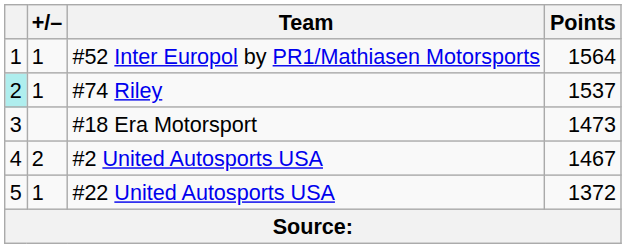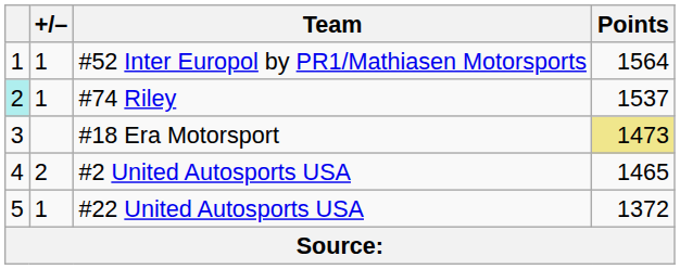 <table class="wikitable" style="font-size: 95%;">
 <tr>
 <th scope="col"></th>
 <th scope="col">+/–</th>
 <th scope="col">Team</th>
 <th scope="col">Points</th>
 </tr>
 <tr>
 <td align=center>1</td>
 <td align=left> 1</td>
 <td>#52 <a href='#'>Inter Europol</a> by <a href='#'>PR1/Mathiasen Motorsports</a></td>
 <td align=right>1564</td>
 </tr>
 <tr>
 <td align=center style="background: paleturquoise;">2</td>
 <td align=left> 1</td>
 <td>#74 <a href='#'>Riley</a></td>
 <td align=right>1537</td>
 </tr>
 <tr>
 <td align=center>3</td>
 <td align=left></td>
 <td>#18 Era Motorsport</td>
-<td align=right>1473</td>
+<td align=right style="background: khaki;">1473</td>
 </tr>
 <tr>
 <td align=center>4</td>
 <td align=left> 2</td>
 <td>#2 <a href='#'>United Autosports USA</a></td>
-<td align=right>1467</td>
+<td align=right>1465</td>
 </tr>
 <tr>
 <td align=center>5</td>
 <td align=left> 1</td>
 <td>#22 <a href='#'>United Autosports USA</a></td>
 <td align=right>1372</td>
 </tr>
 <tr>
 <th colspan=5>Source:</th>
 </tr>
 </table>
